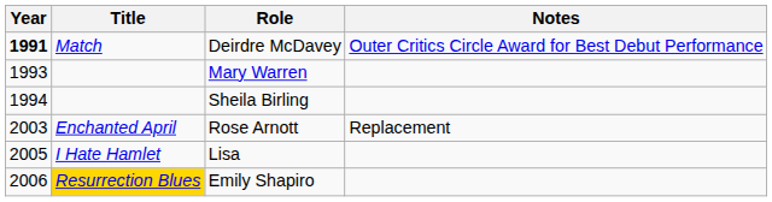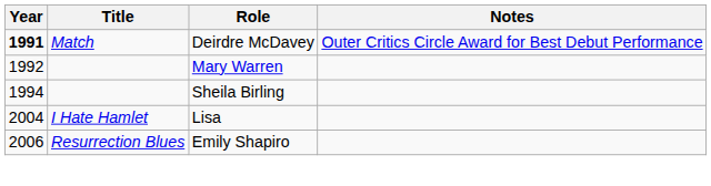 <table class="wikitable sortable">
 <tr>
 <th>Year</th>
 <th>Title</th>
 <th>Role</th>
 <th class="unsortable">Notes</th>
 </tr>
 <tr>
 <td><strong>1991</strong></td>
 <td><em><a href='#'>Match</a></em></td>
 <td>Deirdre McDavey</td>
 <td><a href='#'>Outer Critics Circle Award for Best Debut Performance</a></td>
 </tr>
 <tr>
-<td>1993</td>
+<td>1992</td>
 <td><em></em></td>
 <td><a href='#'>Mary Warren</a></td>
 <td></td>
 </tr>
 <tr>
 <td>1994</td>
 <td><em></em></td>
 <td>Sheila Birling</td>
 <td></td>
 </tr>
 <tr>
-<td>2003</td>
-<td><em><a href='#'>Enchanted April</a></em></td>
-<td>Rose Arnott</td>
-<td>Replacement</td>
-</tr>
-<tr>
-<td>2005</td>
+<td>2004</td>
 <td><em><a href='#'>I Hate Hamlet</a></em></td>
 <td>Lisa</td>
 <td></td>
 </tr>
 <tr>
 <td>2006</td>
-<td style="background: gold;"><em><a href='#'>Resurrection Blues</a></em></td>
+<td><em><a href='#'>Resurrection Blues</a></em></td>
 <td>Emily Shapiro</td>
 <td></td>
 </tr>
 </table>
